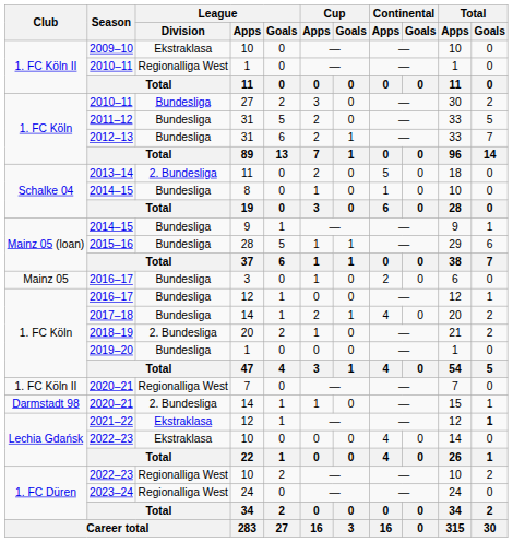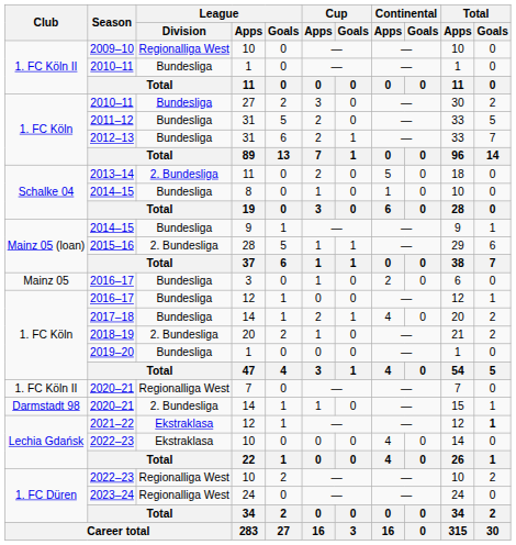 <table class="wikitable" style="text-align:center">
 <tr>
 <th rowspan="2">Club</th>
 <th rowspan="2">Season</th>
 <th colspan="3">League</th>
 <th colspan="2">Cup</th>
 <th colspan="2">Continental</th>
 <th colspan="2">Total</th>
 </tr>
 <tr>
 <th>Division</th>
 <th>Apps</th>
 <th>Goals</th>
 <th>Apps</th>
 <th>Goals</th>
 <th>Apps</th>
 <th>Goals</th>
 <th>Apps</th>
 <th>Goals</th>
 </tr>
 <tr>
 <td rowspan="3"><a href='#'>1. FC Köln II</a></td>
 <td><a href='#'>2009–10</a></td>
-<td>Ekstraklasa</td>
+<td><a href='#'>Regionalliga West</a></td>
 <td>10</td>
 <td>0</td>
 <td colspan="2">—</td>
 <td colspan="2">—</td>
 <td>10</td>
 <td>0</td>
 </tr>
 <tr>
 <td><a href='#'>2010–11</a></td>
-<td>Regionalliga West</td>
+<td>Bundesliga</td>
 <td>1</td>
 <td>0</td>
 <td colspan="2">—</td>
 <td colspan="2">—</td>
 <td>1</td>
 <td>0</td>
 </tr>
 <tr>
 <th colspan="2">Total</th>
 <th>11</th>
 <th>0</th>
 <th>0</th>
 <th>0</th>
 <th>0</th>
 <th>0</th>
 <th>11</th>
 <th>0</th>
 </tr>
 <tr>
 <td rowspan="4"><a href='#'>1. FC Köln</a></td>
 <td><a href='#'>2010–11</a></td>
 <td><a href='#'>Bundesliga</a></td>
 <td>27</td>
 <td>2</td>
 <td>3</td>
 <td>0</td>
 <td colspan="2">—</td>
 <td>30</td>
 <td>2</td>
 </tr>
 <tr>
 <td><a href='#'>2011–12</a></td>
 <td>Bundesliga</td>
 <td>31</td>
 <td>5</td>
 <td>2</td>
 <td>0</td>
 <td colspan="2">—</td>
 <td>33</td>
 <td>5</td>
 </tr>
 <tr>
 <td><a href='#'>2012–13</a></td>
 <td>Bundesliga</td>
 <td>31</td>
 <td>6</td>
 <td>2</td>
 <td>1</td>
 <td colspan="2">—</td>
 <td>33</td>
 <td>7</td>
 </tr>
 <tr>
 <th colspan="2">Total</th>
 <th>89</th>
 <th>13</th>
 <th>7</th>
 <th>1</th>
 <th>0</th>
 <th>0</th>
 <th>96</th>
 <th>14</th>
 </tr>
 <tr>
 <td rowspan="3"><a href='#'>Schalke 04</a></td>
 <td><a href='#'>2013–14</a></td>
 <td><a href='#'>2. Bundesliga</a></td>
 <td>11</td>
 <td>0</td>
 <td>2</td>
 <td>0</td>
 <td>5</td>
 <td>0</td>
 <td>18</td>
 <td>0</td>
 </tr>
 <tr>
 <td><a href='#'>2014–15</a></td>
 <td>Bundesliga</td>
 <td>8</td>
 <td>0</td>
 <td>1</td>
 <td>0</td>
 <td>1</td>
 <td>0</td>
 <td>10</td>
 <td>0</td>
 </tr>
 <tr>
 <th colspan="2">Total</th>
 <th>19</th>
 <th>0</th>
 <th>3</th>
 <th>0</th>
 <th>6</th>
 <th>0</th>
 <th>28</th>
 <th>0</th>
 </tr>
 <tr>
 <td rowspan="3"><a href='#'>Mainz 05</a> (loan)</td>
 <td><a href='#'>2014–15</a></td>
 <td>Bundesliga</td>
 <td>9</td>
 <td>1</td>
 <td colspan="2">—</td>
 <td colspan="2">—</td>
 <td>9</td>
 <td>1</td>
 </tr>
 <tr>
 <td><a href='#'>2015–16</a></td>
-<td>Bundesliga</td>
+<td>2. Bundesliga</td>
 <td>28</td>
 <td>5</td>
 <td>1</td>
 <td>1</td>
 <td colspan="2">—</td>
 <td>29</td>
 <td>6</td>
 </tr>
 <tr>
 <th colspan="2">Total</th>
 <th>37</th>
 <th>6</th>
 <th>1</th>
 <th>1</th>
 <th>0</th>
 <th>0</th>
 <th>38</th>
 <th>7</th>
 </tr>
 <tr>
 <td>Mainz 05</td>
 <td><a href='#'>2016–17</a></td>
 <td>Bundesliga</td>
 <td>3</td>
 <td>0</td>
 <td>1</td>
 <td>0</td>
 <td>2</td>
 <td>0</td>
 <td>6</td>
 <td>0</td>
 </tr>
 <tr>
 <td rowspan="5">1. FC Köln</td>
 <td><a href='#'>2016–17</a></td>
 <td>Bundesliga</td>
 <td>12</td>
 <td>1</td>
 <td>0</td>
 <td>0</td>
 <td colspan="2">—</td>
 <td>12</td>
 <td>1</td>
 </tr>
 <tr>
 <td><a href='#'>2017–18</a></td>
 <td>Bundesliga</td>
 <td>14</td>
 <td>1</td>
 <td>2</td>
 <td>1</td>
 <td>4</td>
 <td>0</td>
 <td>20</td>
 <td>2</td>
 </tr>
 <tr>
 <td><a href='#'>2018–19</a></td>
 <td>2. Bundesliga</td>
 <td>20</td>
 <td>2</td>
 <td>1</td>
 <td>0</td>
 <td colspan="2">—</td>
 <td>21</td>
 <td>2</td>
 </tr>
 <tr>
 <td><a href='#'>2019–20</a></td>
 <td>Bundesliga</td>
 <td>1</td>
 <td>0</td>
 <td>0</td>
 <td>0</td>
 <td colspan="2">—</td>
 <td>1</td>
 <td>0</td>
 </tr>
 <tr>
 <th colspan="2">Total</th>
 <th>47</th>
 <th>4</th>
 <th>3</th>
 <th>1</th>
 <th>4</th>
 <th>0</th>
 <th>54</th>
 <th>5</th>
 </tr>
 <tr>
 <td>1. FC Köln II</td>
 <td><a href='#'>2020–21</a></td>
 <td>Regionalliga West</td>
 <td>7</td>
 <td>0</td>
 <td colspan="2">—</td>
 <td colspan="2">—</td>
 <td>7</td>
 <td>0</td>
 </tr>
 <tr>
 <td><a href='#'>Darmstadt 98</a></td>
 <td><a href='#'>2020–21</a></td>
 <td>2. Bundesliga</td>
 <td>14</td>
 <td>1</td>
 <td>1</td>
 <td>0</td>
 <td colspan="2">—</td>
 <td>15</td>
 <td>1</td>
 </tr>
 <tr>
 <td rowspan="3"><a href='#'>Lechia Gdańsk</a></td>
 <td><a href='#'>2021–22</a></td>
 <td><a href='#'>Ekstraklasa</a></td>
 <td>12</td>
 <td>1</td>
 <td colspan="2">—</td>
 <td colspan="2">—</td>
 <td>12</td>
 <td><strong>1</strong></td>
 </tr>
 <tr>
 <td><a href='#'>2022–23</a></td>
 <td>Ekstraklasa</td>
 <td>10</td>
 <td>0</td>
 <td>0</td>
 <td>0</td>
 <td>4</td>
 <td>0</td>
 <td>14</td>
 <td>0</td>
 </tr>
 <tr>
 <th colspan="2">Total</th>
 <th>22</th>
 <th>1</th>
 <th>0</th>
 <th>0</th>
 <th>4</th>
 <th>0</th>
 <th>26</th>
 <th>1</th>
 </tr>
 <tr>
 <td rowspan="3"><a href='#'>1. FC Düren</a></td>
 <td><a href='#'>2022–23</a></td>
 <td>Regionalliga West</td>
 <td>10</td>
 <td>2</td>
 <td colspan="2">—</td>
 <td colspan="2">—</td>
 <td>10</td>
 <td>2</td>
 </tr>
 <tr>
 <td><a href='#'>2023–24</a></td>
 <td>Regionalliga West</td>
 <td>24</td>
 <td>0</td>
 <td colspan="2">—</td>
 <td colspan="2">—</td>
 <td>24</td>
 <td>0</td>
 </tr>
 <tr>
 <th colspan="2">Total</th>
 <th>34</th>
 <th>2</th>
 <th>0</th>
 <th>0</th>
 <th>0</th>
 <th>0</th>
 <th>34</th>
 <th>2</th>
 </tr>
 <tr>
 <th colspan="3">Career total</th>
 <th>283</th>
 <th>27</th>
 <th>16</th>
 <th>3</th>
 <th>16</th>
 <th>0</th>
 <th>315</th>
 <th>30</th>
 </tr>
 </table>
